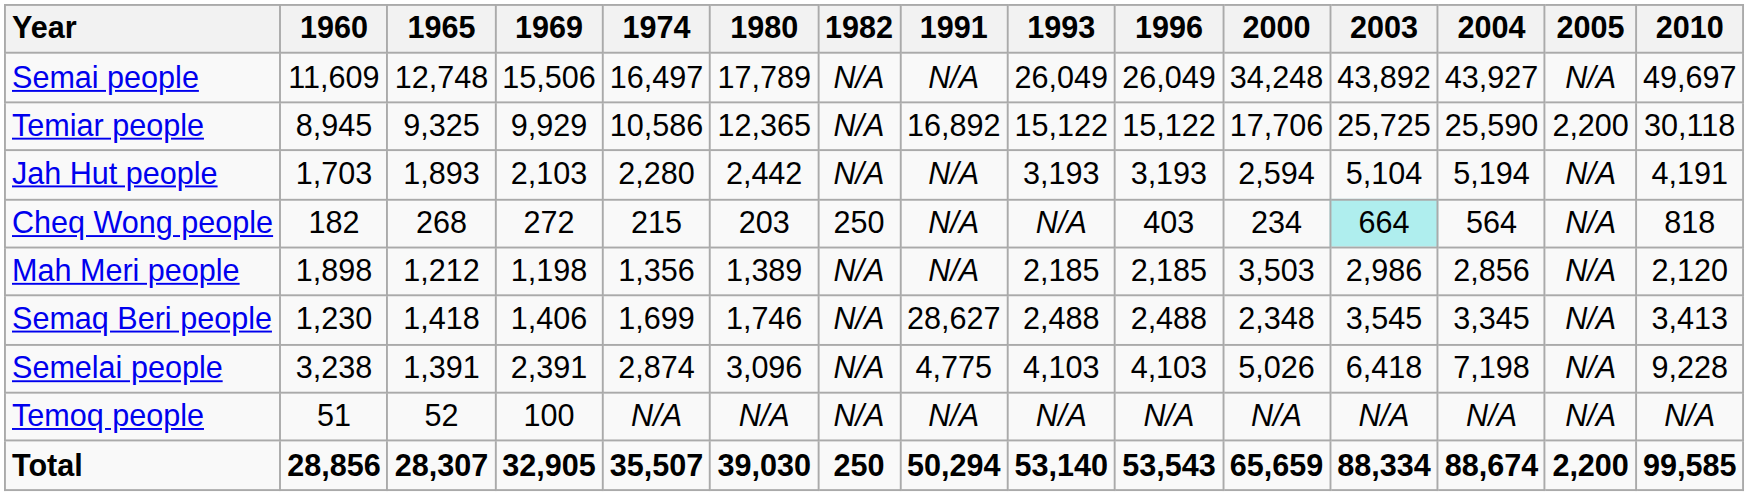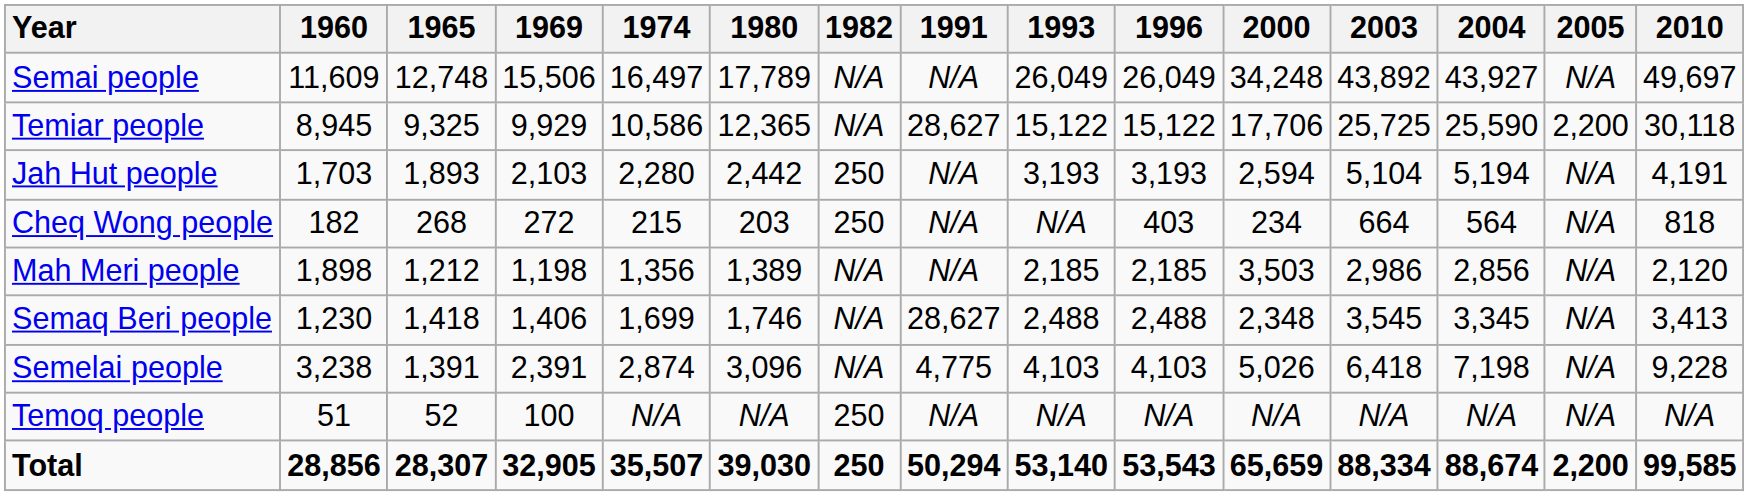 <table class="wikitable"  style="text-align: center">
 <tr>
 <th style="text-align: left;">Year</th>
 <th>1960</th>
 <th>1965</th>
 <th>1969</th>
 <th>1974</th>
 <th>1980</th>
 <th>1982</th>
 <th>1991</th>
 <th>1993</th>
 <th>1996</th>
 <th>2000</th>
 <th>2003</th>
 <th>2004</th>
 <th>2005</th>
 <th>2010</th>
 </tr>
 <tr>
 <td style="text-align: left;"><a href='#'>Semai people</a></td>
 <td>11,609</td>
 <td>12,748</td>
 <td>15,506</td>
 <td>16,497</td>
 <td>17,789</td>
 <td><em>N/A</em></td>
 <td><em>N/A</em></td>
 <td>26,049</td>
 <td>26,049</td>
 <td>34,248</td>
 <td>43,892</td>
 <td>43,927</td>
 <td><em>N/A</em></td>
 <td>49,697</td>
 </tr>
 <tr>
 <td style="text-align: left;"><a href='#'>Temiar people</a></td>
 <td>8,945</td>
 <td>9,325</td>
 <td>9,929</td>
 <td>10,586</td>
 <td>12,365</td>
 <td><em>N/A</em></td>
-<td>16,892</td>
+<td>28,627</td>
 <td>15,122</td>
 <td>15,122</td>
 <td>17,706</td>
 <td>25,725</td>
 <td>25,590</td>
 <td>2,200</td>
 <td>30,118</td>
 </tr>
 <tr>
 <td style="text-align: left;"><a href='#'>Jah Hut people</a></td>
 <td>1,703</td>
 <td>1,893</td>
 <td>2,103</td>
 <td>2,280</td>
 <td>2,442</td>
-<td><em>N/A</em></td>
+<td>250</td>
 <td><em>N/A</em></td>
 <td>3,193</td>
 <td>3,193</td>
 <td>2,594</td>
 <td>5,104</td>
 <td>5,194</td>
 <td><em>N/A</em></td>
 <td>4,191</td>
 </tr>
 <tr>
 <td style="text-align: left;"><a href='#'>Cheq Wong people</a></td>
 <td>182</td>
 <td>268</td>
 <td>272</td>
 <td>215</td>
 <td>203</td>
 <td>250</td>
 <td><em>N/A</em></td>
 <td><em>N/A</em></td>
 <td>403</td>
 <td>234</td>
-<td style="background: paleturquoise;">664</td>
+<td>664</td>
 <td>564</td>
 <td><em>N/A</em></td>
 <td>818</td>
 </tr>
 <tr>
 <td style="text-align: left;"><a href='#'>Mah Meri people</a></td>
 <td>1,898</td>
 <td>1,212</td>
 <td>1,198</td>
 <td>1,356</td>
 <td>1,389</td>
 <td><em>N/A</em></td>
 <td><em>N/A</em></td>
 <td>2,185</td>
 <td>2,185</td>
 <td>3,503</td>
 <td>2,986</td>
 <td>2,856</td>
 <td><em>N/A</em></td>
 <td>2,120</td>
 </tr>
 <tr>
 <td style="text-align: left;"><a href='#'>Semaq Beri people</a></td>
 <td>1,230</td>
 <td>1,418</td>
 <td>1,406</td>
 <td>1,699</td>
 <td>1,746</td>
 <td><em>N/A</em></td>
 <td>28,627</td>
 <td>2,488</td>
 <td>2,488</td>
 <td>2,348</td>
 <td>3,545</td>
 <td>3,345</td>
 <td><em>N/A</em></td>
 <td>3,413</td>
 </tr>
 <tr>
 <td style="text-align: left;"><a href='#'>Semelai people</a></td>
 <td>3,238</td>
 <td>1,391</td>
 <td>2,391</td>
 <td>2,874</td>
 <td>3,096</td>
 <td><em>N/A</em></td>
 <td>4,775</td>
 <td>4,103</td>
 <td>4,103</td>
 <td>5,026</td>
 <td>6,418</td>
 <td>7,198</td>
 <td><em>N/A</em></td>
 <td>9,228</td>
 </tr>
 <tr>
 <td style="text-align: left;"><a href='#'>Temoq people</a></td>
 <td>51</td>
 <td>52</td>
 <td>100</td>
 <td><em>N/A</em></td>
 <td><em>N/A</em></td>
-<td><em>N/A</em></td>
+<td>250</td>
 <td><em>N/A</em></td>
 <td><em>N/A</em></td>
 <td><em>N/A</em></td>
 <td><em>N/A</em></td>
 <td><em>N/A</em></td>
 <td><em>N/A</em></td>
 <td><em>N/A</em></td>
 <td><em>N/A</em></td>
 </tr>
 <tr>
 <td style="text-align: left;"><strong>Total</strong></td>
 <td><strong>28,856</strong></td>
 <td><strong>28,307</strong></td>
 <td><strong>32,905</strong></td>
 <td><strong>35,507</strong></td>
 <td><strong>39,030</strong></td>
 <td><strong>250</strong></td>
 <td><strong>50,294</strong></td>
 <td><strong>53,140</strong></td>
 <td><strong>53,543</strong></td>
 <td><strong>65,659</strong></td>
 <td><strong>88,334</strong></td>
 <td><strong>88,674</strong></td>
 <td><strong>2,200</strong></td>
 <td><strong>99,585</strong></td>
 </tr>
 </table>
